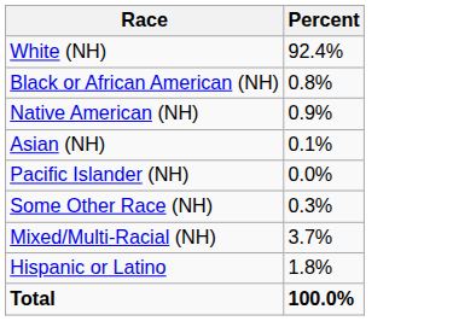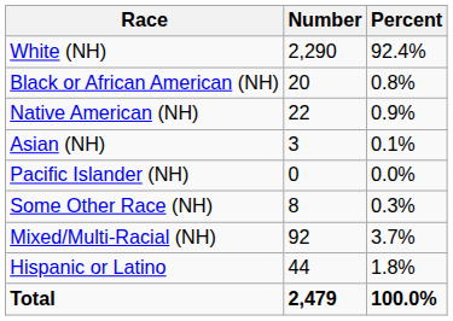 <table class="wikitable">
 <tr>
 <th>Race</th>
+<th>Number</th>
 <th>Percent</th>
 </tr>
 <tr>
 <td><a href='#'>White</a> (NH)</td>
+<td>2,290</td>
 <td>92.4%</td>
 </tr>
 <tr>
 <td><a href='#'>Black or African American</a> (NH)</td>
+<td>20</td>
 <td>0.8%</td>
 </tr>
 <tr>
 <td><a href='#'>Native American</a> (NH)</td>
+<td>22</td>
 <td>0.9%</td>
 </tr>
 <tr>
 <td><a href='#'>Asian</a> (NH)</td>
+<td>3</td>
 <td>0.1%</td>
 </tr>
 <tr>
 <td><a href='#'>Pacific Islander</a> (NH)</td>
+<td>0</td>
 <td>0.0%</td>
 </tr>
 <tr>
 <td><a href='#'>Some Other Race</a> (NH)</td>
+<td>8</td>
 <td>0.3%</td>
 </tr>
 <tr>
 <td><a href='#'>Mixed/Multi-Racial</a> (NH)</td>
+<td>92</td>
 <td>3.7%</td>
 </tr>
 <tr>
 <td><a href='#'>Hispanic or Latino</a></td>
+<td>44</td>
 <td>1.8%</td>
 </tr>
 <tr>
 <td><strong>Total</strong></td>
+<td><strong>2,479</strong></td>
 <td><strong>100.0%</strong></td>
 </tr>
 </table>
